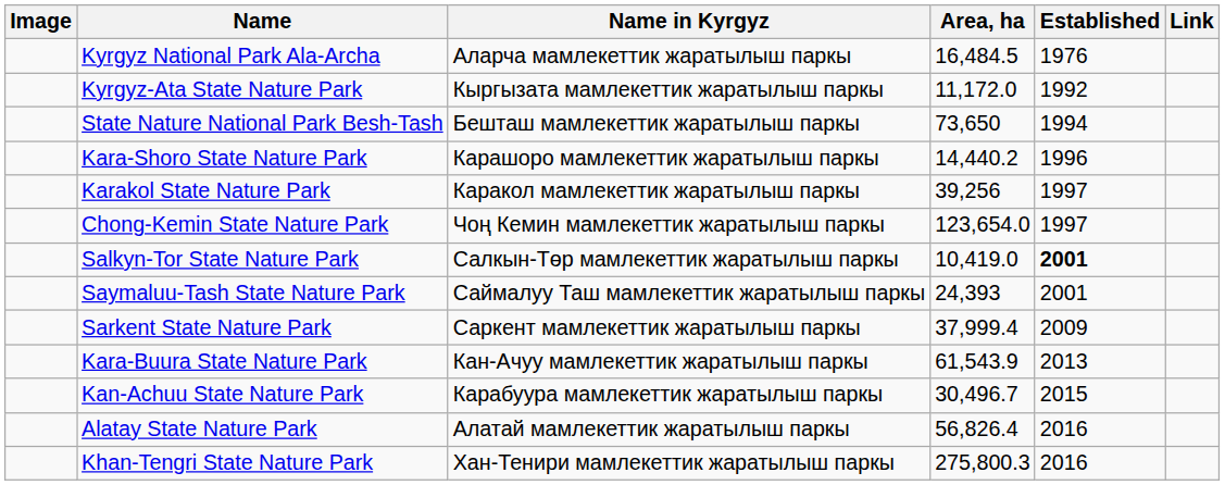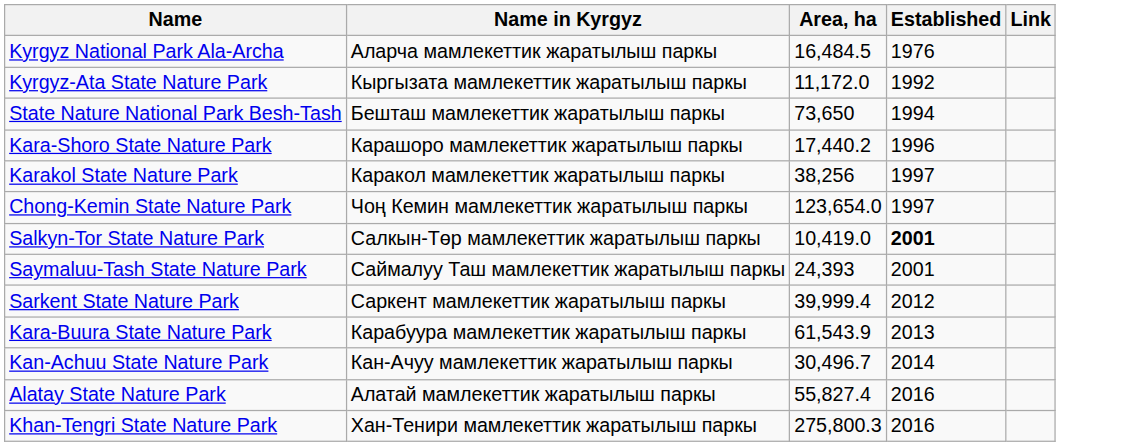 <table class="wikitable sortable">
 <tr>
-<th>Image</th>
 <th>Name</th>
 <th>Name in Kyrgyz</th>
 <th>Area, ha</th>
 <th>Established</th>
 <th>Link</th>
 </tr>
 <tr>
-<td></td>
 <td><a href='#'>Kyrgyz National Park Ala-Archa</a></td>
 <td>Аларча мамлекеттик жаратылыш паркы</td>
 <td>16,484.5</td>
 <td>1976</td>
 <td></td>
 </tr>
 <tr>
-<td></td>
 <td><a href='#'>Kyrgyz-Ata State Nature Park </a></td>
 <td>Кыргызата мамлекеттик жаратылыш паркы</td>
 <td>11,172.0</td>
 <td>1992</td>
 <td></td>
 </tr>
 <tr>
-<td></td>
 <td><a href='#'>State Nature National Park Besh-Tash</a></td>
 <td>Бешташ мамлекеттик жаратылыш паркы</td>
 <td>73,650</td>
 <td>1994</td>
 <td></td>
 </tr>
 <tr>
-<td></td>
 <td><a href='#'>Kara-Shoro State Nature Park </a></td>
 <td>Карашоро мамлекеттик жаратылыш паркы</td>
-<td>14,440.2</td>
+<td>17,440.2</td>
 <td>1996</td>
 <td></td>
 </tr>
 <tr>
-<td></td>
 <td><a href='#'>Karakol State Nature Park </a></td>
 <td>Каракол мамлекеттик жаратылыш паркы</td>
-<td>39,256</td>
+<td>38,256</td>
 <td>1997</td>
 <td></td>
 </tr>
 <tr>
-<td></td>
 <td><a href='#'>Chong-Kemin State Nature Park </a></td>
 <td>Чоң Кемин мамлекеттик жаратылыш паркы</td>
 <td>123,654.0</td>
 <td>1997</td>
 <td></td>
 </tr>
 <tr>
-<td></td>
 <td><a href='#'>Salkyn-Tor State Nature Park </a></td>
 <td>Салкын-Төр мамлекеттик жаратылыш паркы</td>
 <td>10,419.0</td>
 <td><strong>2001</strong></td>
 <td></td>
 </tr>
 <tr>
-<td></td>
 <td><a href='#'>Saymaluu-Tash State Nature Park </a></td>
 <td>Саймалуу Таш мамлекеттик жаратылыш паркы</td>
 <td>24,393</td>
 <td>2001</td>
 <td></td>
 </tr>
 <tr>
-<td></td>
 <td><a href='#'>Sarkent State Nature Park </a></td>
 <td>Саркент мамлекеттик жаратылыш паркы</td>
-<td>37,999.4</td>
-<td>2009</td>
+<td>39,999.4</td>
+<td>2012</td>
 <td></td>
 </tr>
 <tr>
-<td></td>
 <td><a href='#'>Kara-Buura State Nature Park </a></td>
-<td>Кан-Ачуу мамлекеттик жаратылыш паркы</td>
+<td>Карабуура мамлекеттик жаратылыш паркы</td>
 <td>61,543.9</td>
 <td>2013</td>
 <td></td>
 </tr>
 <tr>
-<td></td>
 <td><a href='#'>Kan-Achuu State Nature Park</a></td>
-<td>Карабуура мамлекеттик жаратылыш паркы</td>
+<td>Кан-Ачуу мамлекеттик жаратылыш паркы</td>
 <td>30,496.7</td>
-<td>2015</td>
+<td>2014</td>
 <td></td>
 </tr>
 <tr>
-<td></td>
 <td><a href='#'>Alatay State Nature Park </a></td>
 <td>Алатай мамлекеттик жаратылыш паркы</td>
-<td>56,826.4</td>
+<td>55,827.4</td>
 <td>2016</td>
 <td></td>
 </tr>
 <tr>
-<td></td>
 <td><a href='#'>Khan-Tengri State Nature Park</a></td>
 <td>Хан-Тенири мамлекеттик жаратылыш паркы</td>
 <td>275,800.3</td>
 <td>2016</td>
 <td></td>
 </tr>
 </table>
